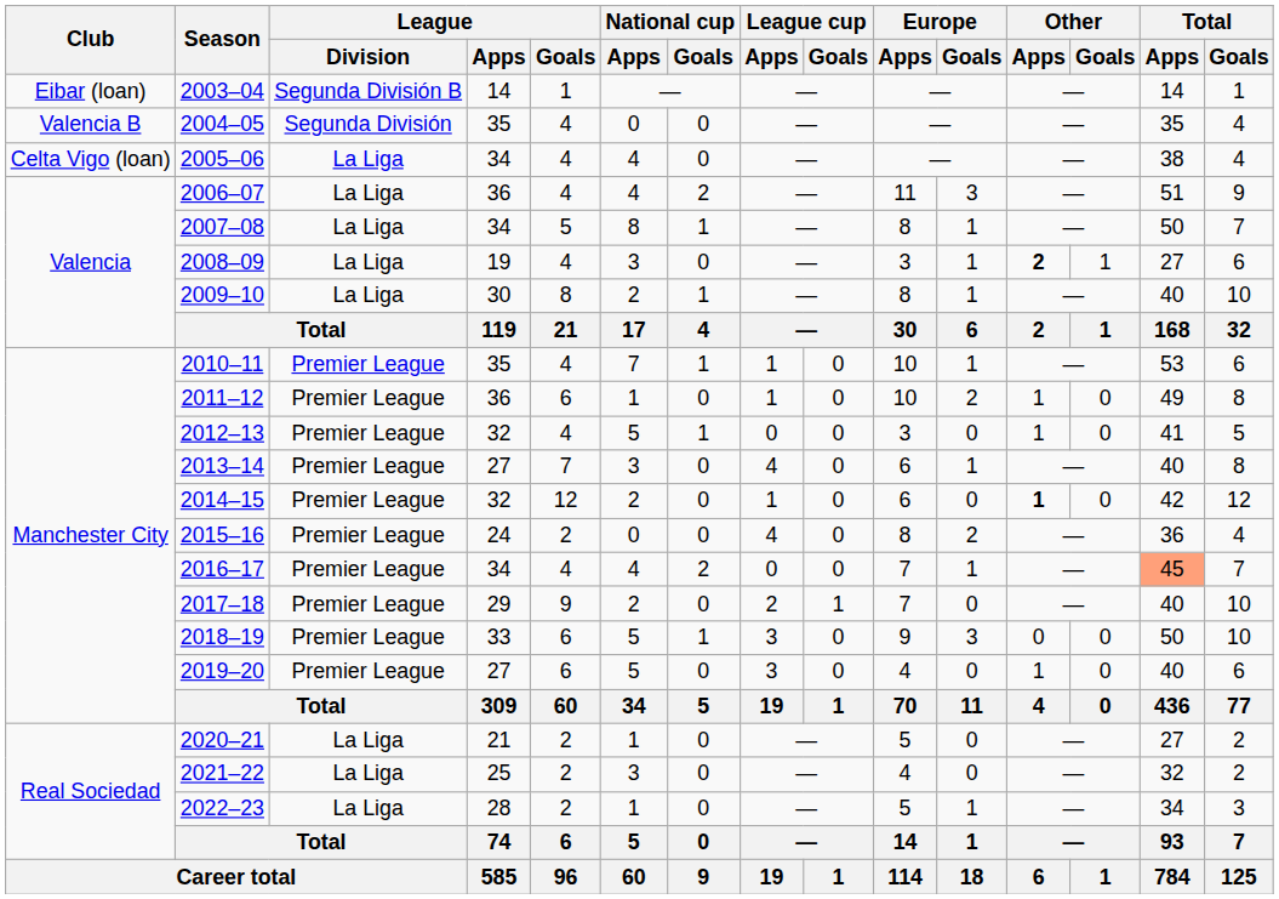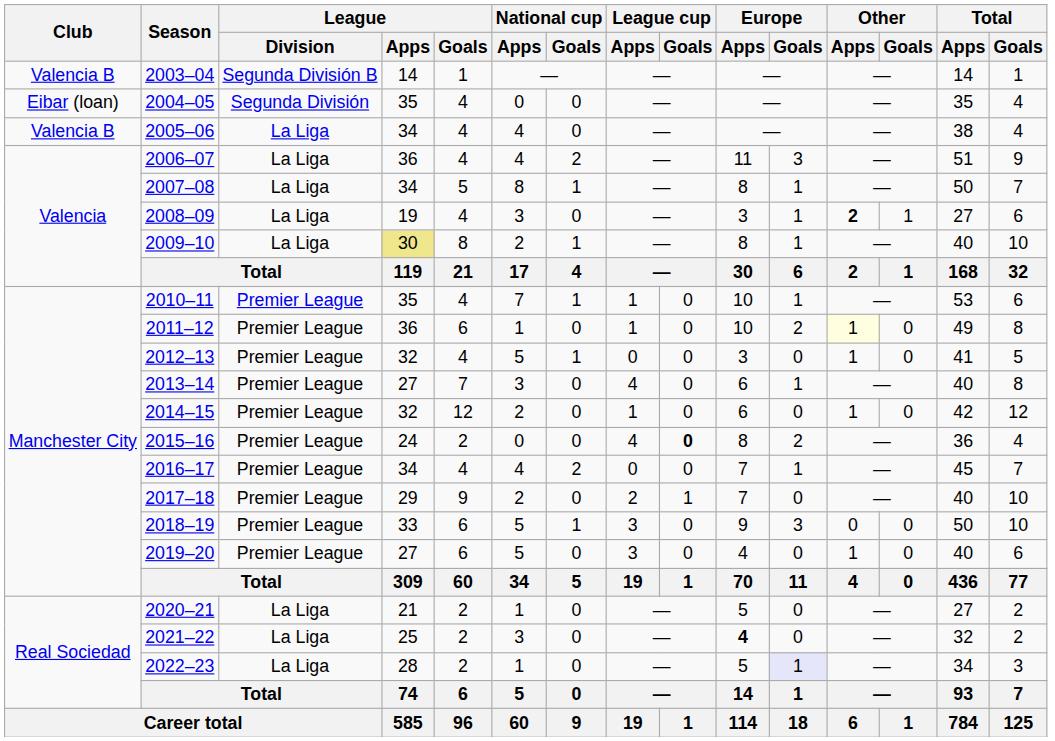 <table class="wikitable" style="text-align:center">
 <tr>
 <th rowspan="2">Club</th>
 <th rowspan="2">Season</th>
 <th colspan="3">League</th>
 <th colspan="2">National cup</th>
 <th colspan="2">League cup</th>
 <th colspan="2">Europe</th>
 <th colspan="2">Other</th>
 <th colspan="2">Total</th>
 </tr>
 <tr>
 <th>Division</th>
 <th>Apps</th>
 <th>Goals</th>
 <th>Apps</th>
 <th>Goals</th>
 <th>Apps</th>
 <th>Goals</th>
 <th>Apps</th>
 <th>Goals</th>
 <th>Apps</th>
 <th>Goals</th>
 <th>Apps</th>
 <th>Goals</th>
 </tr>
 <tr>
-<td><a href='#'>Eibar</a> (loan)</td>
+<td><a href='#'>Valencia B</a></td>
 <td><a href='#'>2003–04</a></td>
 <td><a href='#'>Segunda División B</a></td>
 <td>14</td>
 <td>1</td>
 <td colspan="2">—</td>
 <td colspan="2">—</td>
 <td colspan="2">—</td>
 <td colspan="2">—</td>
 <td>14</td>
 <td>1</td>
 </tr>
 <tr>
-<td><a href='#'>Valencia B</a></td>
+<td><a href='#'>Eibar</a> (loan)</td>
 <td><a href='#'>2004–05</a></td>
 <td><a href='#'>Segunda División</a></td>
 <td>35</td>
 <td>4</td>
 <td>0</td>
 <td>0</td>
 <td colspan="2">—</td>
 <td colspan="2">—</td>
 <td colspan="2">—</td>
 <td>35</td>
 <td>4</td>
 </tr>
 <tr>
-<td><a href='#'>Celta Vigo</a> (loan)</td>
+<td><a href='#'>Valencia B</a></td>
 <td><a href='#'>2005–06</a></td>
 <td><a href='#'>La Liga</a></td>
 <td>34</td>
 <td>4</td>
 <td>4</td>
 <td>0</td>
 <td colspan="2">—</td>
 <td colspan="2">—</td>
 <td colspan="2">—</td>
 <td>38</td>
 <td>4</td>
 </tr>
 <tr>
 <td rowspan="5"><a href='#'>Valencia</a></td>
 <td><a href='#'>2006–07</a></td>
 <td>La Liga</td>
 <td>36</td>
 <td>4</td>
 <td>4</td>
 <td>2</td>
 <td colspan="2">—</td>
 <td>11</td>
 <td>3</td>
 <td colspan="2">—</td>
 <td>51</td>
 <td>9</td>
 </tr>
 <tr>
 <td><a href='#'>2007–08</a></td>
 <td>La Liga</td>
 <td>34</td>
 <td>5</td>
 <td>8</td>
 <td>1</td>
 <td colspan="2">—</td>
 <td>8</td>
 <td>1</td>
 <td colspan="2">—</td>
 <td>50</td>
 <td>7</td>
 </tr>
 <tr>
 <td><a href='#'>2008–09</a></td>
 <td>La Liga</td>
 <td>19</td>
 <td>4</td>
 <td>3</td>
 <td>0</td>
 <td colspan="2">—</td>
 <td>3</td>
 <td>1</td>
 <td><strong>2</strong></td>
 <td>1</td>
 <td>27</td>
 <td>6</td>
 </tr>
 <tr>
 <td><a href='#'>2009–10</a></td>
 <td>La Liga</td>
-<td>30</td>
+<td style="background: khaki;">30</td>
 <td>8</td>
 <td>2</td>
 <td>1</td>
 <td colspan="2">—</td>
 <td>8</td>
 <td>1</td>
 <td colspan="2">—</td>
 <td>40</td>
 <td>10</td>
 </tr>
 <tr>
 <th colspan=2>Total</th>
 <th>119</th>
 <th>21</th>
 <th>17</th>
 <th>4</th>
 <th colspan="2">—</th>
 <th>30</th>
 <th>6</th>
 <th>2</th>
 <th>1</th>
 <th>168</th>
 <th>32</th>
 </tr>
 <tr>
 <td rowspan="11"><a href='#'>Manchester City</a></td>
 <td><a href='#'>2010–11</a></td>
 <td><a href='#'>Premier League</a></td>
 <td>35</td>
 <td>4</td>
 <td>7</td>
 <td>1</td>
 <td>1</td>
 <td>0</td>
 <td>10</td>
 <td>1</td>
 <td colspan="2">—</td>
 <td>53</td>
 <td>6</td>
 </tr>
 <tr>
 <td><a href='#'>2011–12</a></td>
 <td>Premier League</td>
 <td>36</td>
 <td>6</td>
 <td>1</td>
 <td>0</td>
 <td>1</td>
 <td>0</td>
 <td>10</td>
 <td>2</td>
-<td>1</td>
+<td style="background: lightyellow;">1</td>
 <td>0</td>
 <td>49</td>
 <td>8</td>
 </tr>
 <tr>
 <td><a href='#'>2012–13</a></td>
 <td>Premier League</td>
 <td>32</td>
 <td>4</td>
 <td>5</td>
 <td>1</td>
 <td>0</td>
 <td>0</td>
 <td>3</td>
 <td>0</td>
 <td>1</td>
 <td>0</td>
 <td>41</td>
 <td>5</td>
 </tr>
 <tr>
 <td><a href='#'>2013–14</a></td>
 <td>Premier League</td>
 <td>27</td>
 <td>7</td>
 <td>3</td>
 <td>0</td>
 <td>4</td>
 <td>0</td>
 <td>6</td>
 <td>1</td>
 <td colspan="2">—</td>
 <td>40</td>
 <td>8</td>
 </tr>
 <tr>
 <td><a href='#'>2014–15</a></td>
 <td>Premier League</td>
 <td>32</td>
 <td>12</td>
 <td>2</td>
 <td>0</td>
 <td>1</td>
 <td>0</td>
 <td>6</td>
 <td>0</td>
-<td><strong>1</strong></td>
+<td>1</td>
 <td>0</td>
 <td>42</td>
 <td>12</td>
 </tr>
 <tr>
 <td><a href='#'>2015–16</a></td>
 <td>Premier League</td>
 <td>24</td>
 <td>2</td>
 <td>0</td>
 <td>0</td>
 <td>4</td>
-<td>0</td>
+<td><strong>0</strong></td>
 <td>8</td>
 <td>2</td>
 <td colspan="2">—</td>
 <td>36</td>
 <td>4</td>
 </tr>
 <tr>
 <td><a href='#'>2016–17</a></td>
 <td>Premier League</td>
 <td>34</td>
 <td>4</td>
 <td>4</td>
 <td>2</td>
 <td>0</td>
 <td>0</td>
 <td>7</td>
 <td>1</td>
 <td colspan="2">—</td>
-<td style="background: lightsalmon;">45</td>
+<td>45</td>
 <td>7</td>
 </tr>
 <tr>
 <td><a href='#'>2017–18</a></td>
 <td>Premier League</td>
 <td>29</td>
 <td>9</td>
 <td>2</td>
 <td>0</td>
 <td>2</td>
 <td>1</td>
 <td>7</td>
 <td>0</td>
 <td colspan="2">—</td>
 <td>40</td>
 <td>10</td>
 </tr>
 <tr>
 <td><a href='#'>2018–19</a></td>
 <td>Premier League</td>
 <td>33</td>
 <td>6</td>
 <td>5</td>
 <td>1</td>
 <td>3</td>
 <td>0</td>
 <td>9</td>
 <td>3</td>
 <td>0</td>
 <td>0</td>
 <td>50</td>
 <td>10</td>
 </tr>
 <tr>
 <td><a href='#'>2019–20</a></td>
 <td>Premier League</td>
 <td>27</td>
 <td>6</td>
 <td>5</td>
 <td>0</td>
 <td>3</td>
 <td>0</td>
 <td>4</td>
 <td>0</td>
 <td>1</td>
 <td>0</td>
 <td>40</td>
 <td>6</td>
 </tr>
 <tr>
 <th colspan="2">Total</th>
 <th>309</th>
 <th>60</th>
 <th>34</th>
 <th>5</th>
 <th>19</th>
 <th>1</th>
 <th>70</th>
 <th>11</th>
 <th>4</th>
 <th>0</th>
 <th>436</th>
 <th>77</th>
 </tr>
 <tr>
 <td rowspan="4"><a href='#'>Real Sociedad</a></td>
 <td><a href='#'>2020–21</a></td>
 <td>La Liga</td>
 <td>21</td>
 <td>2</td>
 <td>1</td>
 <td>0</td>
 <td colspan="2">—</td>
 <td>5</td>
 <td>0</td>
 <td colspan="2">—</td>
 <td>27</td>
 <td>2</td>
 </tr>
 <tr>
 <td><a href='#'>2021–22</a></td>
 <td>La Liga</td>
 <td>25</td>
 <td>2</td>
 <td>3</td>
 <td>0</td>
 <td colspan="2">—</td>
-<td>4</td>
+<td><strong>4</strong></td>
 <td>0</td>
 <td colspan="2">—</td>
 <td>32</td>
 <td>2</td>
 </tr>
 <tr>
 <td><a href='#'>2022–23</a></td>
 <td>La Liga</td>
 <td>28</td>
 <td>2</td>
 <td>1</td>
 <td>0</td>
 <td colspan="2">—</td>
 <td>5</td>
-<td>1</td>
+<td style="background: lavender;">1</td>
 <td colspan="2">—</td>
 <td>34</td>
 <td>3</td>
 </tr>
 <tr>
 <th colspan="2">Total</th>
 <th>74</th>
 <th>6</th>
 <th>5</th>
 <th>0</th>
 <th colspan="2">—</th>
 <th>14</th>
 <th>1</th>
 <th colspan="2">—</th>
 <th>93</th>
 <th>7</th>
 </tr>
 <tr>
 <th colspan="3">Career total</th>
 <th>585</th>
 <th>96</th>
 <th>60</th>
 <th>9</th>
 <th>19</th>
 <th>1</th>
 <th>114</th>
 <th>18</th>
 <th>6</th>
 <th>1</th>
 <th>784</th>
 <th>125</th>
 </tr>
 </table>
